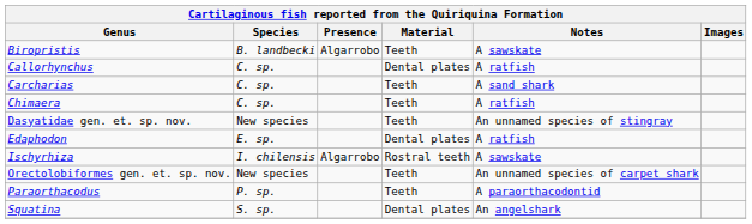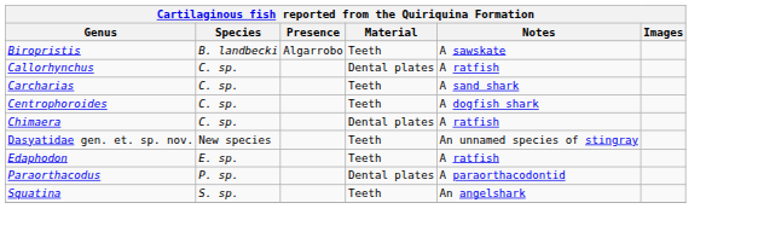 <table class="wikitable" align="center">
 <tr>
 <th colspan="6" align="center"><strong><a href='#'>Cartilaginous fish</a> reported from the Quiriquina Formation</strong></th>
 </tr>
 <tr>
 <th>Genus</th>
 <th>Species</th>
 <th>Presence</th>
 <th><strong>Material</strong></th>
 <th>Notes</th>
 <th>Images</th>
 </tr>
 <tr>
 <td><em><a href='#'>Biropristis</a></em></td>
 <td><em>B. landbecki</em></td>
 <td>Algarrobo</td>
 <td>Teeth</td>
 <td>A <a href='#'>sawskate</a></td>
 <td></td>
 </tr>
 <tr>
 <td><em><a href='#'>Callorhynchus</a></em></td>
 <td><em>C. sp.</em></td>
 <td></td>
 <td>Dental plates</td>
 <td>A <a href='#'>ratfish</a></td>
 <td></td>
 </tr>
 <tr>
 <td><em><a href='#'>Carcharias</a></em></td>
 <td><em>C. sp.</em></td>
 <td></td>
 <td>Teeth</td>
 <td>A <a href='#'>sand shark</a></td>
 <td></td>
 </tr>
 <tr>
+<td><em><a href='#'>Centrophoroides</a></em></td>
+<td><em>C. sp.</em></td>
+<td></td>
+<td>Teeth</td>
+<td>A <a href='#'>dogfish shark</a></td>
+<td></td>
+</tr>
+<tr>
 <td><em><a href='#'>Chimaera</a></em></td>
 <td><em>C. sp.</em></td>
 <td></td>
-<td>Teeth</td>
+<td>Dental plates</td>
 <td>A <a href='#'>ratfish</a></td>
 <td></td>
 </tr>
 <tr>
 <td><a href='#'>Dasyatidae</a> gen. et. sp. nov.</td>
 <td>New species</td>
 <td></td>
 <td>Teeth</td>
 <td>An unnamed species of <a href='#'>stingray</a></td>
 <td></td>
 </tr>
 <tr>
 <td><em><a href='#'>Edaphodon</a></em></td>
 <td><em>E. sp.</em></td>
 <td></td>
-<td>Dental plates</td>
+<td>Teeth</td>
 <td>A <a href='#'>ratfish</a></td>
-<td></td>
-</tr>
-<tr>
-<td><em><a href='#'>Ischyrhiza</a></em></td>
-<td><em>I. chilensis</em></td>
-<td>Algarrobo</td>
-<td>Rostral teeth</td>
-<td>A <a href='#'>sawskate</a></td>
-<td></td>
-</tr>
-<tr>
-<td><a href='#'>Orectolobiformes</a> gen. et. sp. nov.</td>
-<td>New species</td>
-<td></td>
-<td>Teeth</td>
-<td>An unnamed species of <a href='#'>carpet shark</a></td>
 <td></td>
 </tr>
 <tr>
 <td><em><a href='#'>Paraorthacodus</a></em></td>
 <td><em>P. sp.</em></td>
 <td></td>
-<td>Teeth</td>
+<td>Dental plates</td>
 <td>A <a href='#'>paraorthacodontid</a></td>
 <td></td>
 </tr>
 <tr>
 <td><em><a href='#'>Squatina</a></em></td>
 <td><em>S. sp.</em></td>
 <td></td>
-<td>Dental plates</td>
+<td>Teeth</td>
 <td>An <a href='#'>angelshark</a></td>
 <td></td>
 </tr>
 <tr>
 </tr>
 </table>
